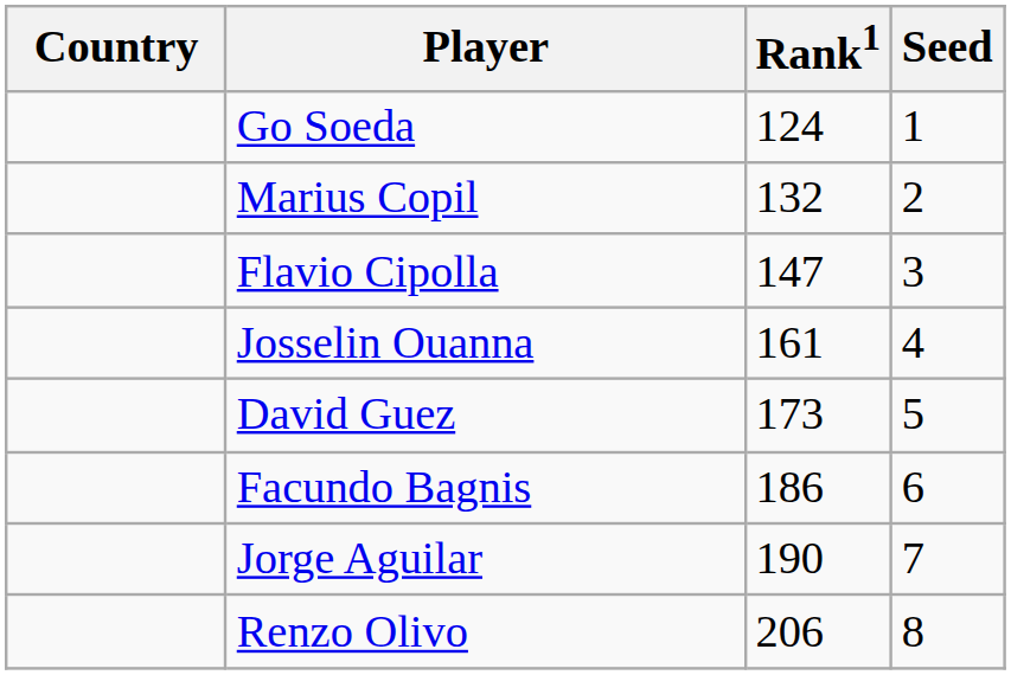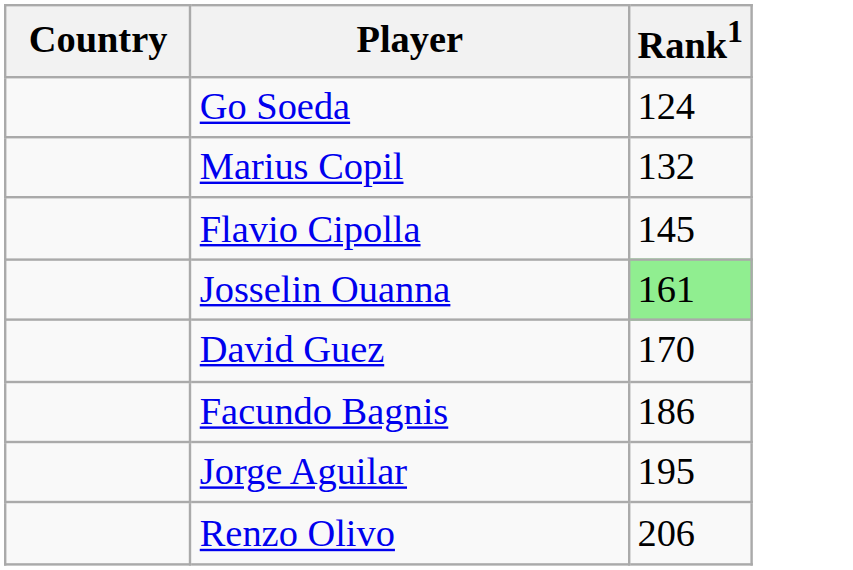 <table class="sortable wikitable">
 <tr>
 <th width="70">Country</th>
 <th width="175">Player</th>
 <th>Rank<sup>1</sup></th>
-<th>Seed</th>
 </tr>
 <tr>
 <td></td>
 <td><a href='#'>Go Soeda</a></td>
 <td>124</td>
-<td>1</td>
 </tr>
 <tr>
 <td></td>
 <td><a href='#'>Marius Copil</a></td>
 <td>132</td>
-<td>2</td>
 </tr>
 <tr>
 <td></td>
 <td><a href='#'>Flavio Cipolla</a></td>
-<td>147</td>
-<td>3</td>
+<td>145</td>
 </tr>
 <tr>
 <td></td>
 <td><a href='#'>Josselin Ouanna</a></td>
-<td>161</td>
-<td>4</td>
+<td style="background: lightgreen;">161</td>
 </tr>
 <tr>
 <td></td>
 <td><a href='#'>David Guez</a></td>
-<td>173</td>
-<td>5</td>
+<td>170</td>
 </tr>
 <tr>
 <td></td>
 <td><a href='#'>Facundo Bagnis</a></td>
 <td>186</td>
-<td>6</td>
 </tr>
 <tr>
 <td></td>
 <td><a href='#'>Jorge Aguilar</a></td>
-<td>190</td>
-<td>7</td>
+<td>195</td>
 </tr>
 <tr>
 <td></td>
 <td><a href='#'>Renzo Olivo</a></td>
 <td>206</td>
-<td>8</td>
 </tr>
 </table>
